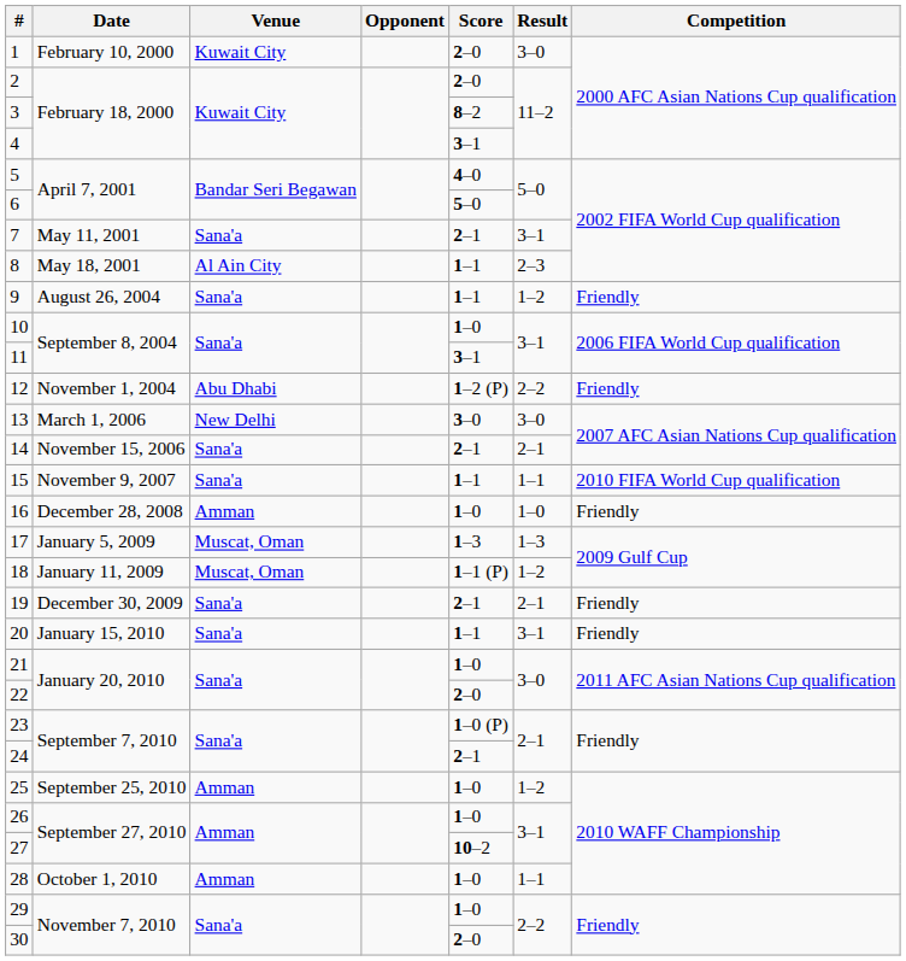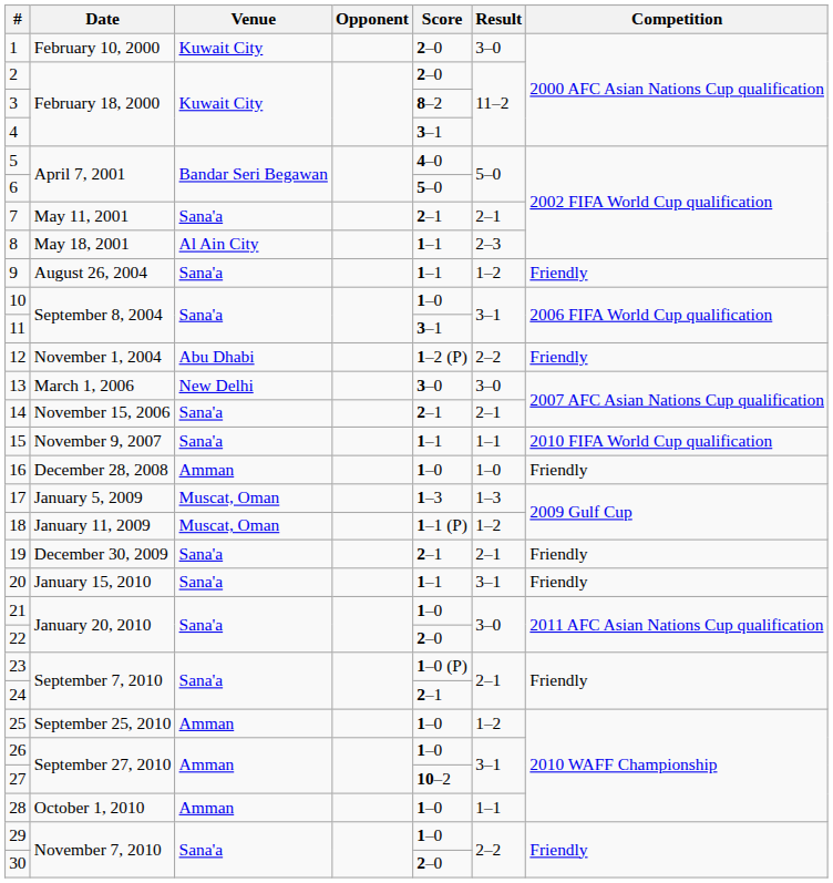 <table class="wikitable" style="font-size:90%">
 <tr>
 <th>#</th>
 <th>Date</th>
 <th>Venue</th>
 <th>Opponent</th>
 <th>Score</th>
 <th>Result</th>
 <th>Competition</th>
 </tr>
 <tr>
 <td>1</td>
 <td>February 10, 2000</td>
 <td><a href='#'>Kuwait City</a></td>
 <td></td>
 <td><strong>2</strong>–0</td>
 <td>3–0</td>
 <td rowspan=4><a href='#'>2000 AFC Asian Nations Cup qualification</a></td>
 </tr>
 <tr>
 <td>2</td>
 <td rowspan=3>February 18, 2000</td>
 <td rowspan=3><a href='#'>Kuwait City</a></td>
 <td rowspan=3></td>
 <td><strong>2</strong>–0</td>
 <td rowspan=3>11–2</td>
 </tr>
 <tr>
 <td>3</td>
 <td><strong>8</strong>–2</td>
 </tr>
 <tr>
 <td>4</td>
 <td><strong>3</strong>–1</td>
 </tr>
 <tr>
 <td>5</td>
 <td rowspan=2>April 7, 2001</td>
 <td rowspan=2><a href='#'>Bandar Seri Begawan</a></td>
 <td rowspan=2></td>
 <td><strong>4</strong>–0</td>
 <td rowspan=2>5–0</td>
 <td rowspan=4><a href='#'>2002 FIFA World Cup qualification</a></td>
 </tr>
 <tr>
 <td>6</td>
 <td><strong>5</strong>–0</td>
 </tr>
 <tr>
 <td>7</td>
 <td>May 11, 2001</td>
 <td><a href='#'>Sana'a</a></td>
 <td></td>
 <td><strong>2</strong>–1</td>
-<td>3–1</td>
+<td>2–1</td>
 </tr>
 <tr>
 <td>8</td>
 <td>May 18, 2001</td>
 <td><a href='#'>Al Ain City</a></td>
 <td></td>
 <td><strong>1</strong>–1</td>
 <td>2–3</td>
 </tr>
 <tr>
 <td>9</td>
 <td>August 26, 2004</td>
 <td><a href='#'>Sana'a</a></td>
 <td></td>
 <td><strong>1</strong>–1</td>
 <td>1–2</td>
 <td><a href='#'>Friendly</a></td>
 </tr>
 <tr>
 <td>10</td>
 <td rowspan=2>September 8, 2004</td>
 <td rowspan=2><a href='#'>Sana'a</a></td>
 <td rowspan=2></td>
 <td><strong>1</strong>–0</td>
 <td rowspan=2>3–1</td>
 <td rowspan=2><a href='#'>2006 FIFA World Cup qualification</a></td>
 </tr>
 <tr>
 <td>11</td>
 <td><strong>3</strong>–1</td>
 </tr>
 <tr>
 <td>12</td>
 <td>November 1, 2004</td>
 <td><a href='#'>Abu Dhabi</a></td>
 <td></td>
 <td><strong>1</strong>–2 (P)</td>
 <td>2–2</td>
 <td><a href='#'>Friendly</a></td>
 </tr>
 <tr>
 <td>13</td>
 <td>March 1, 2006</td>
 <td><a href='#'>New Delhi</a></td>
 <td></td>
 <td><strong>3</strong>–0</td>
 <td>3–0</td>
 <td rowspan=2><a href='#'>2007 AFC Asian Nations Cup qualification</a></td>
 </tr>
 <tr>
 <td>14</td>
 <td>November 15, 2006</td>
 <td><a href='#'>Sana'a</a></td>
 <td></td>
 <td><strong>2</strong>–1</td>
 <td>2–1</td>
 </tr>
 <tr>
 <td>15</td>
 <td>November 9, 2007</td>
 <td><a href='#'>Sana'a</a></td>
 <td></td>
 <td><strong>1</strong>–1</td>
 <td>1–1</td>
 <td><a href='#'>2010 FIFA World Cup qualification</a></td>
 </tr>
 <tr>
 <td>16</td>
 <td>December 28, 2008</td>
 <td><a href='#'>Amman</a></td>
 <td></td>
 <td><strong>1</strong>–0</td>
 <td>1–0</td>
 <td>Friendly</td>
 </tr>
 <tr>
 <td>17</td>
 <td>January 5, 2009</td>
 <td><a href='#'>Muscat, Oman</a></td>
 <td></td>
 <td><strong>1</strong>–3</td>
 <td>1–3</td>
 <td rowspan=2><a href='#'>2009 Gulf Cup</a></td>
 </tr>
 <tr>
 <td>18</td>
 <td>January 11, 2009</td>
 <td><a href='#'>Muscat, Oman</a></td>
 <td></td>
 <td><strong>1</strong>–1 (P)</td>
 <td>1–2</td>
 </tr>
 <tr>
 <td>19</td>
 <td>December 30, 2009</td>
 <td><a href='#'>Sana'a</a></td>
 <td></td>
 <td><strong>2</strong>–1</td>
 <td>2–1</td>
 <td>Friendly</td>
 </tr>
 <tr>
 <td>20</td>
 <td>January 15, 2010</td>
 <td><a href='#'>Sana'a</a></td>
 <td></td>
 <td><strong>1</strong>–1</td>
 <td>3–1</td>
 <td>Friendly</td>
 </tr>
 <tr>
 <td>21</td>
 <td rowspan=2>January 20, 2010</td>
 <td rowspan=2><a href='#'>Sana'a</a></td>
 <td rowspan=2></td>
 <td><strong>1</strong>–0</td>
 <td rowspan=2>3–0</td>
 <td rowspan=2><a href='#'>2011 AFC Asian Nations Cup qualification</a></td>
 </tr>
 <tr>
 <td>22</td>
 <td><strong>2</strong>–0</td>
 </tr>
 <tr>
 <td>23</td>
 <td rowspan=2>September 7, 2010</td>
 <td rowspan=2><a href='#'>Sana'a</a></td>
 <td rowspan=2></td>
 <td><strong>1</strong>–0 (P)</td>
 <td rowspan=2>2–1</td>
 <td rowspan=2>Friendly</td>
 </tr>
 <tr>
 <td>24</td>
 <td><strong>2</strong>–1</td>
 </tr>
 <tr>
 <td>25</td>
 <td>September 25, 2010</td>
 <td><a href='#'>Amman</a></td>
 <td></td>
 <td><strong>1</strong>–0</td>
 <td>1–2</td>
 <td rowspan=4><a href='#'>2010 WAFF Championship</a></td>
 </tr>
 <tr>
 <td>26</td>
 <td rowspan=2>September 27, 2010</td>
 <td rowspan=2><a href='#'>Amman</a></td>
 <td rowspan=2></td>
 <td><strong>1</strong>–0</td>
 <td rowspan=2>3–1</td>
 </tr>
 <tr>
 <td>27</td>
 <td><strong>10</strong>–2</td>
 </tr>
 <tr>
 <td>28</td>
 <td>October 1, 2010</td>
 <td><a href='#'>Amman</a></td>
 <td></td>
 <td><strong>1</strong>–0</td>
 <td>1–1</td>
 </tr>
 <tr>
 <td>29</td>
 <td rowspan=2>November 7, 2010</td>
 <td rowspan=2><a href='#'>Sana'a</a></td>
 <td rowspan=2></td>
 <td><strong>1</strong>–0</td>
 <td rowspan=2>2–2</td>
 <td rowspan=2><a href='#'>Friendly</a></td>
 </tr>
 <tr>
 <td>30</td>
 <td><strong>2</strong>–0</td>
 </tr>
 </table>
